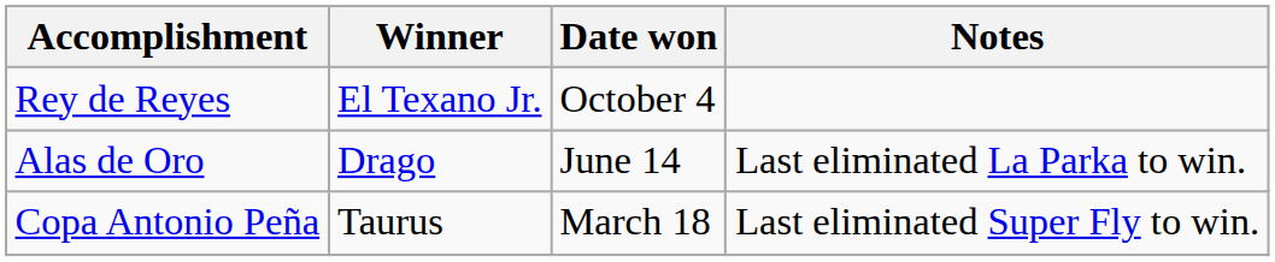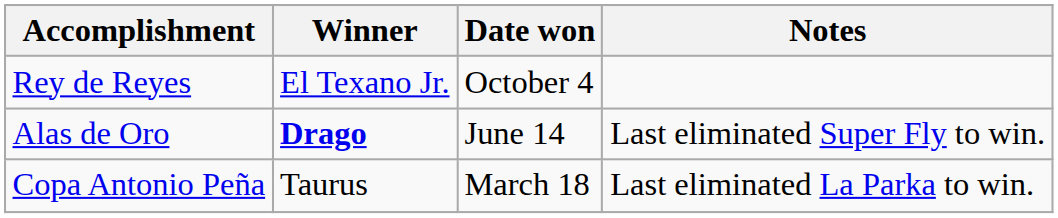 <table class="wikitable">
 <tr>
 <th>Accomplishment</th>
 <th>Winner</th>
 <th>Date won</th>
 <th>Notes</th>
 </tr>
 <tr>
 <td><a href='#'>Rey de Reyes</a></td>
 <td><a href='#'>El Texano Jr.</a></td>
 <td>October 4</td>
 <td></td>
 </tr>
 <tr>
 <td><a href='#'>Alas de Oro</a></td>
-<td><a href='#'>Drago</a></td>
+<td><strong><a href='#'>Drago</a></strong></td>
 <td>June 14</td>
-<td>Last eliminated <a href='#'>La Parka</a> to win.</td>
+<td>Last eliminated <a href='#'>Super Fly</a> to win.</td>
 </tr>
 <tr>
 <td><a href='#'>Copa Antonio Peña</a></td>
 <td>Taurus</td>
 <td>March 18</td>
-<td>Last eliminated <a href='#'>Super Fly</a> to win.</td>
+<td>Last eliminated <a href='#'>La Parka</a> to win.</td>
 </tr>
 </table>
